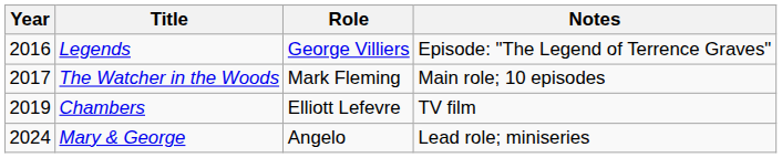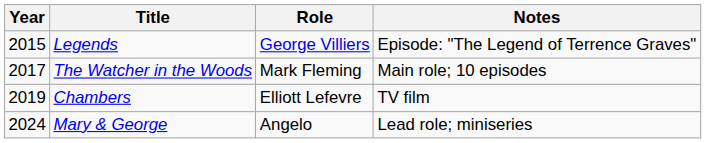 <table class="wikitable plainrowheaders sortable">
 <tr>
 <th>Year</th>
 <th>Title</th>
 <th>Role</th>
 <th class="unsortable">Notes</th>
 </tr>
 <tr>
-<td>2016</td>
+<td>2015</td>
 <td><em><a href='#'>Legends</a></em></td>
 <td><a href='#'>George Villiers</a></td>
 <td>Episode: "The Legend of Terrence Graves"</td>
 </tr>
 <tr>
 <td>2017</td>
 <td><em><a href='#'>The Watcher in the Woods</a></em></td>
 <td>Mark Fleming</td>
 <td>Main role; 10 episodes</td>
 </tr>
 <tr>
 <td>2019</td>
 <td><em><a href='#'>Chambers</a></em></td>
 <td>Elliott Lefevre</td>
 <td>TV film</td>
 </tr>
 <tr>
 <td>2024</td>
 <td><em><a href='#'>Mary & George</a></em></td>
 <td>Angelo</td>
 <td>Lead role; miniseries</td>
 </tr>
 </table>
